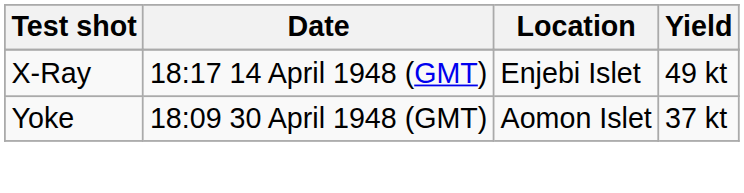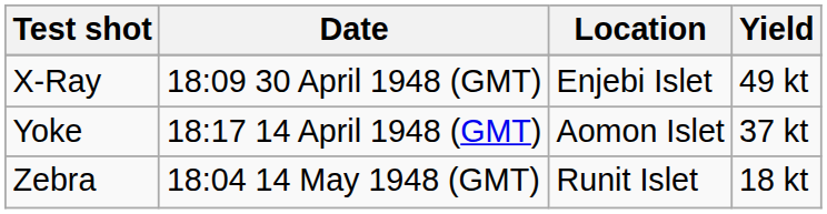 <table class="wikitable">
 <tr>
 <th>Test shot</th>
 <th>Date</th>
 <th>Location</th>
 <th>Yield</th>
 </tr>
 <tr>
 </tr>
 <tr>
 </tr>
 <tr>
 <td>X-Ray</td>
-<td>18:17 14 April 1948 (<a href='#'>GMT</a>)</td>
+<td>18:09 30 April 1948 (GMT)</td>
 <td>Enjebi Islet</td>
 <td>49 kt</td>
 </tr>
 <tr>
 <td>Yoke</td>
-<td>18:09 30 April 1948 (GMT)</td>
+<td>18:17 14 April 1948 (<a href='#'>GMT</a>)</td>
 <td>Aomon Islet</td>
 <td>37 kt</td>
 </tr>
+<tr>
+<td>Zebra</td>
+<td>18:04 14 May 1948 (GMT)</td>
+<td>Runit Islet</td>
+<td>18 kt</td>
+</tr>
 </table>
